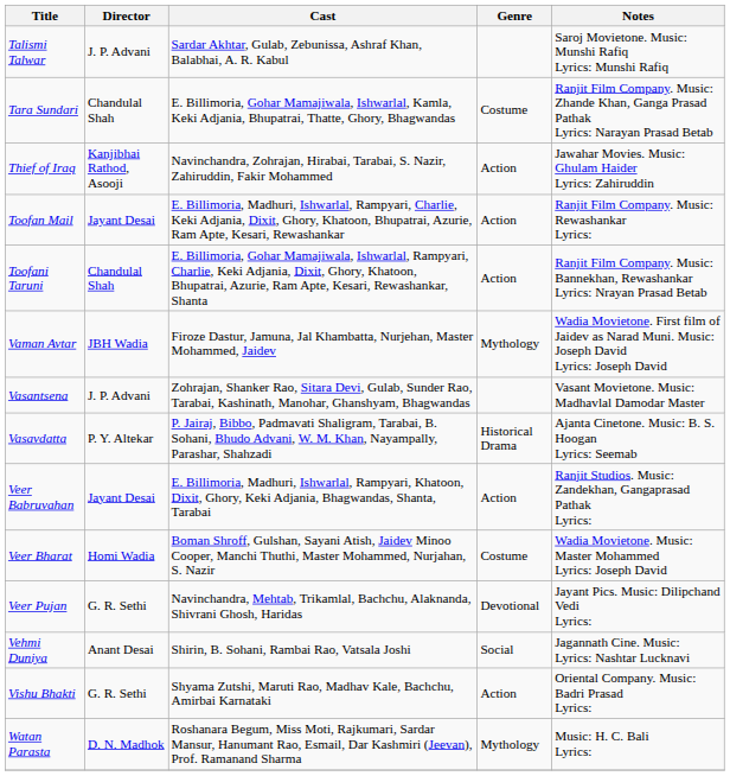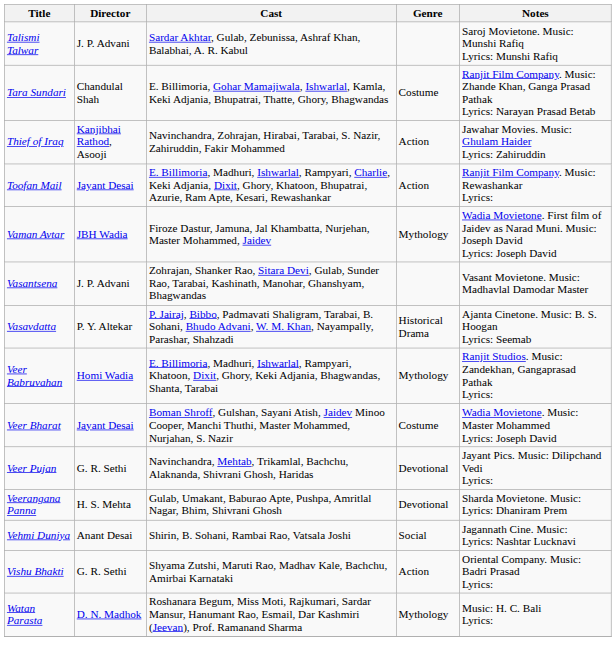 <table class="wikitable">
 <tr>
 <th>Title</th>
 <th>Director</th>
 <th>Cast</th>
 <th>Genre</th>
 <th>Notes</th>
 </tr>
 <tr>
 <td><em><a href='#'>Talismi Talwar</a></em></td>
 <td>J. P. Advani</td>
 <td><a href='#'>Sardar Akhtar</a>, Gulab, Zebunissa, Ashraf Khan, Balabhai, A. R. Kabul</td>
 <td></td>
 <td>Saroj Movietone.  Music: Munshi Rafiq<br>Lyrics: Munshi Rafiq</td>
 </tr>
 <tr>
 <td><em><a href='#'>Tara Sundari</a></em></td>
 <td>Chandulal Shah</td>
 <td>E. Billimoria, <a href='#'>Gohar Mamajiwala</a>, <a href='#'>Ishwarlal</a>,  Kamla, Keki Adjania, Bhupatrai, Thatte, Ghory, Bhagwandas</td>
 <td>Costume</td>
 <td><a href='#'>Ranjit Film Company</a>.  Music: Zhande Khan, Ganga Prasad Pathak<br>Lyrics: Narayan Prasad Betab</td>
 </tr>
 <tr>
 <td><em><a href='#'>Thief of Iraq</a></em></td>
 <td><a href='#'>Kanjibhai Rathod</a>, Asooji</td>
 <td>Navinchandra, Zohrajan, Hirabai, Tarabai, S. Nazir, Zahiruddin, Fakir Mohammed</td>
 <td>Action</td>
 <td>Jawahar Movies. Music: <a href='#'>Ghulam Haider</a><br>Lyrics: Zahiruddin</td>
 </tr>
 <tr>
 <td><em><a href='#'>Toofan Mail</a></em></td>
 <td><a href='#'>Jayant Desai</a></td>
 <td><a href='#'>E. Billimoria</a>, Madhuri,  <a href='#'>Ishwarlal</a>, Rampyari, <a href='#'>Charlie</a>,  Keki Adjania, <a href='#'>Dixit</a>, Ghory, Khatoon, Bhupatrai, Azurie, Ram Apte, Kesari, Rewashankar</td>
 <td>Action</td>
 <td><a href='#'>Ranjit Film Company</a>.  Music: Rewashankar<br>Lyrics:</td>
 </tr>
 <tr>
-<td><em><a href='#'>Toofani Taruni</a></em></td>
-<td><a href='#'>Chandulal Shah</a></td>
-<td><a href='#'>E. Billimoria</a>, <a href='#'>Gohar Mamajiwala</a>,  <a href='#'>Ishwarlal</a>, Rampyari, <a href='#'>Charlie</a>,  Keki Adjania, <a href='#'>Dixit</a>, Ghory, Khatoon, Bhupatrai, Azurie, Ram Apte, Kesari, Rewashankar, Shanta</td>
-<td>Action</td>
-<td><a href='#'>Ranjit Film Company</a>.  Music: Bannekhan, Rewashankar <br>Lyrics: Nrayan Prasad Betab</td>
-</tr>
-<tr>
 <td><em><a href='#'>Vaman Avtar</a></em></td>
 <td><a href='#'>JBH Wadia</a></td>
 <td>Firoze Dastur, Jamuna, Jal Khambatta, Nurjehan, Master Mohammed, <a href='#'>Jaidev</a></td>
 <td>Mythology</td>
 <td><a href='#'>Wadia Movietone</a>. First film of Jaidev as Narad Muni. Music: Joseph David<br>Lyrics: Joseph David</td>
 </tr>
 <tr>
 <td><em><a href='#'>Vasantsena</a></em></td>
 <td>J. P. Advani</td>
 <td>Zohrajan, Shanker Rao, <a href='#'>Sitara Devi</a>, Gulab, Sunder Rao, Tarabai, Kashinath, Manohar, Ghanshyam, Bhagwandas</td>
 <td></td>
 <td>Vasant Movietone. Music: Madhavlal Damodar Master</td>
 </tr>
 <tr>
 <td><em><a href='#'>Vasavdatta</a></em></td>
 <td>P. Y. Altekar</td>
 <td><a href='#'>P. Jairaj</a>, <a href='#'>Bibbo</a>,   Padmavati  Shaligram, Tarabai, B. Sohani, <a href='#'>Bhudo Advani</a>, <a href='#'>W. M. Khan</a>, Nayampally, Parashar, Shahzadi</td>
 <td>Historical Drama</td>
 <td>Ajanta Cinetone.  Music: B. S. Hoogan<br>Lyrics: Seemab</td>
 </tr>
 <tr>
 <td><em><a href='#'>Veer Babruvahan</a></em></td>
-<td><a href='#'>Jayant Desai</a></td>
+<td><a href='#'>Homi Wadia</a></td>
 <td><a href='#'>E. Billimoria</a>, Madhuri, <a href='#'>Ishwarlal</a>, Rampyari, Khatoon, <a href='#'>Dixit</a>, Ghory, Keki Adjania,  Bhagwandas, Shanta, Tarabai</td>
-<td>Action</td>
+<td>Mythology</td>
 <td><a href='#'>Ranjit Studios</a>. Music: Zandekhan, Gangaprasad Pathak<br>Lyrics:</td>
 </tr>
 <tr>
 <td><em><a href='#'>Veer Bharat</a></em></td>
-<td><a href='#'>Homi Wadia</a></td>
+<td><a href='#'>Jayant Desai</a></td>
 <td><a href='#'>Boman Shroff</a>, Gulshan, Sayani Atish, <a href='#'>Jaidev</a> Minoo Cooper, Manchi Thuthi, Master Mohammed, Nurjahan, S. Nazir</td>
 <td>Costume</td>
 <td><a href='#'>Wadia Movietone</a>. Music: Master Mohammed<br>Lyrics: Joseph David</td>
 </tr>
 <tr>
 <td><em><a href='#'>Veer Pujan</a></em></td>
 <td>G. R. Sethi</td>
 <td>Navinchandra, <a href='#'>Mehtab</a>, Trikamlal, Bachchu, Alaknanda, Shivrani Ghosh, Haridas</td>
 <td>Devotional</td>
 <td>Jayant Pics. Music: Dilipchand Vedi<br>Lyrics:</td>
+</tr>
+<tr>
+<td><em><a href='#'>Veerangana Panna</a></em></td>
+<td>H. S. Mehta</td>
+<td>Gulab, Umakant, Baburao Apte, Pushpa, Amritlal Nagar, Bhim, Shivrani Ghosh</td>
+<td>Devotional</td>
+<td>Sharda Movietone. Music: <br>Lyrics: Dhaniram Prem</td>
 </tr>
 <tr>
 <td><em><a href='#'>Vehmi Duniya</a></em></td>
 <td>Anant Desai</td>
 <td>Shirin, B. Sohani, Rambai Rao, Vatsala Joshi</td>
 <td>Social</td>
 <td>Jagannath Cine. Music: <br>Lyrics: Nashtar Lucknavi</td>
 </tr>
 <tr>
 <td><em><a href='#'>Vishu Bhakti</a></em></td>
 <td>G. R. Sethi</td>
 <td>Shyama Zutshi, Maruti Rao, Madhav Kale, Bachchu, Amirbai Karnataki</td>
 <td>Action</td>
 <td>Oriental Company.  Music: Badri Prasad<br>Lyrics:</td>
 </tr>
 <tr>
 <td><em><a href='#'>Watan Parasta</a></em></td>
 <td><a href='#'>D. N. Madhok</a></td>
 <td>Roshanara Begum, Miss Moti, Rajkumari, Sardar Mansur, Hanumant Rao, Esmail, Dar Kashmiri (<a href='#'>Jeevan</a>), Prof. Ramanand Sharma</td>
 <td>Mythology</td>
 <td>Music: H. C. Bali<br>Lyrics:</td>
 </tr>
 <tr>
 </tr>
 </table>
